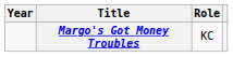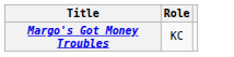 <table class="wikitable plainrowheaders" border="1" style="text-align:center;">
 <tr>
-<th scope="col">Year</th>
 <th scope="col" style="width:14em;">Title</th>
 <th scope="col">Role</th>
 <th></th>
 </tr>
 <tr>
-<td></td>
 <th scope="row"><em><a href='#'>Margo's Got Money Troubles</a></em></th>
 <td>KC</td>
 <td></td>
 </tr>
 </table>
